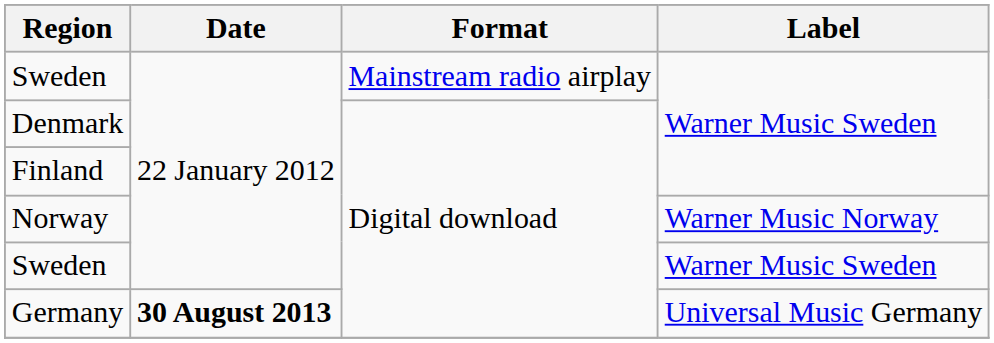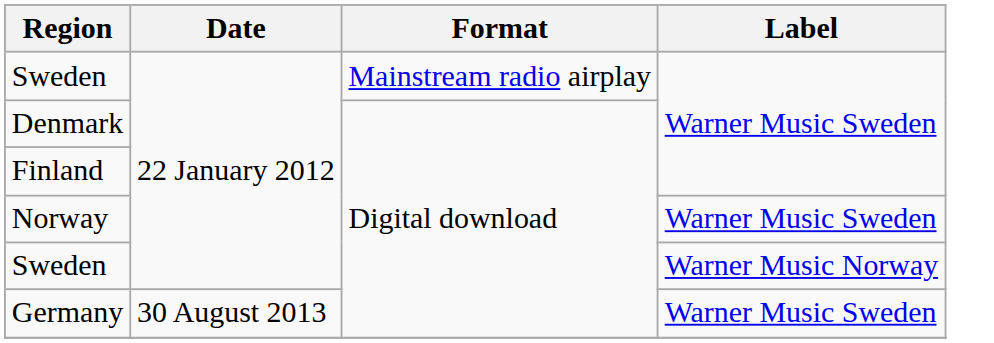 <table class="wikitable">
 <tr>
 <th scope="col">Region</th>
 <th scope="col">Date</th>
 <th scope="col">Format</th>
 <th scope="col">Label</th>
 </tr>
 <tr>
 <td>Sweden</td>
 <td rowspan="5">22 January 2012</td>
 <td><a href='#'>Mainstream radio</a> airplay</td>
 <td rowspan="3"><a href='#'>Warner Music Sweden</a></td>
 </tr>
 <tr>
 <td>Denmark</td>
 <td rowspan="5">Digital download</td>
 </tr>
 <tr>
 <td>Finland</td>
 </tr>
 <tr>
 <td>Norway</td>
+<td><a href='#'>Warner Music Sweden</a></td>
+</tr>
+<tr>
+<td>Sweden</td>
 <td><a href='#'>Warner Music Norway</a></td>
 </tr>
 <tr>
-<td>Sweden</td>
+<td>Germany</td>
+<td>30 August 2013</td>
 <td><a href='#'>Warner Music Sweden</a></td>
-</tr>
-<tr>
-<td>Germany</td>
-<td><strong>30 August 2013</strong></td>
-<td><a href='#'>Universal Music</a> Germany</td>
 </tr>
 <tr>
 </tr>
 </table>
